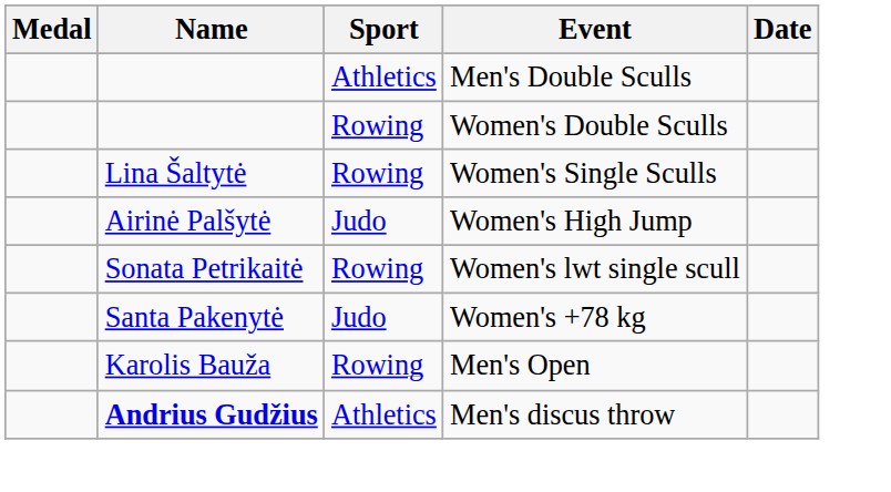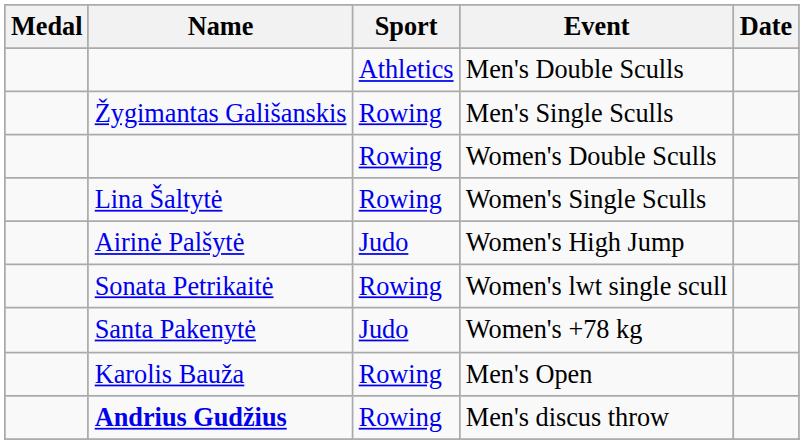 <table class="wikitable sortable" style="font-size: 95%;">
 <tr>
 <th>Medal</th>
 <th>Name</th>
 <th>Sport</th>
 <th>Event</th>
 <th>Date</th>
 </tr>
 <tr>
 <td></td>
 <td></td>
 <td><a href='#'>Athletics</a></td>
 <td>Men's Double Sculls</td>
+<td></td>
+</tr>
+<tr>
+<td></td>
+<td><a href='#'>Žygimantas Gališanskis</a></td>
+<td><a href='#'>Rowing</a></td>
+<td>Men's Single Sculls</td>
 <td></td>
 </tr>
 <tr>
 <td></td>
 <td></td>
 <td><a href='#'>Rowing</a></td>
 <td>Women's Double Sculls</td>
 <td></td>
 </tr>
 <tr>
 <td></td>
 <td><a href='#'>Lina Šaltytė</a></td>
 <td><a href='#'>Rowing</a></td>
 <td>Women's Single Sculls</td>
 <td></td>
 </tr>
 <tr>
 <td></td>
 <td><a href='#'>Airinė Palšytė</a></td>
 <td><a href='#'>Judo</a></td>
 <td>Women's High Jump</td>
 <td></td>
 </tr>
 <tr>
 <td></td>
 <td><a href='#'>Sonata Petrikaitė</a></td>
 <td><a href='#'>Rowing</a></td>
 <td>Women's lwt single scull</td>
 <td></td>
 </tr>
 <tr>
 <td></td>
 <td><a href='#'>Santa Pakenytė</a></td>
 <td><a href='#'>Judo</a></td>
 <td>Women's +78 kg</td>
 <td></td>
 </tr>
 <tr>
 <td></td>
 <td><a href='#'>Karolis Bauža</a></td>
 <td><a href='#'>Rowing</a></td>
 <td>Men's Open</td>
 <td></td>
 </tr>
 <tr>
 <td></td>
 <td><strong><a href='#'>Andrius Gudžius</a></strong></td>
-<td><a href='#'>Athletics</a></td>
+<td><a href='#'>Rowing</a></td>
 <td>Men's discus throw</td>
 <td></td>
 </tr>
 </table>
